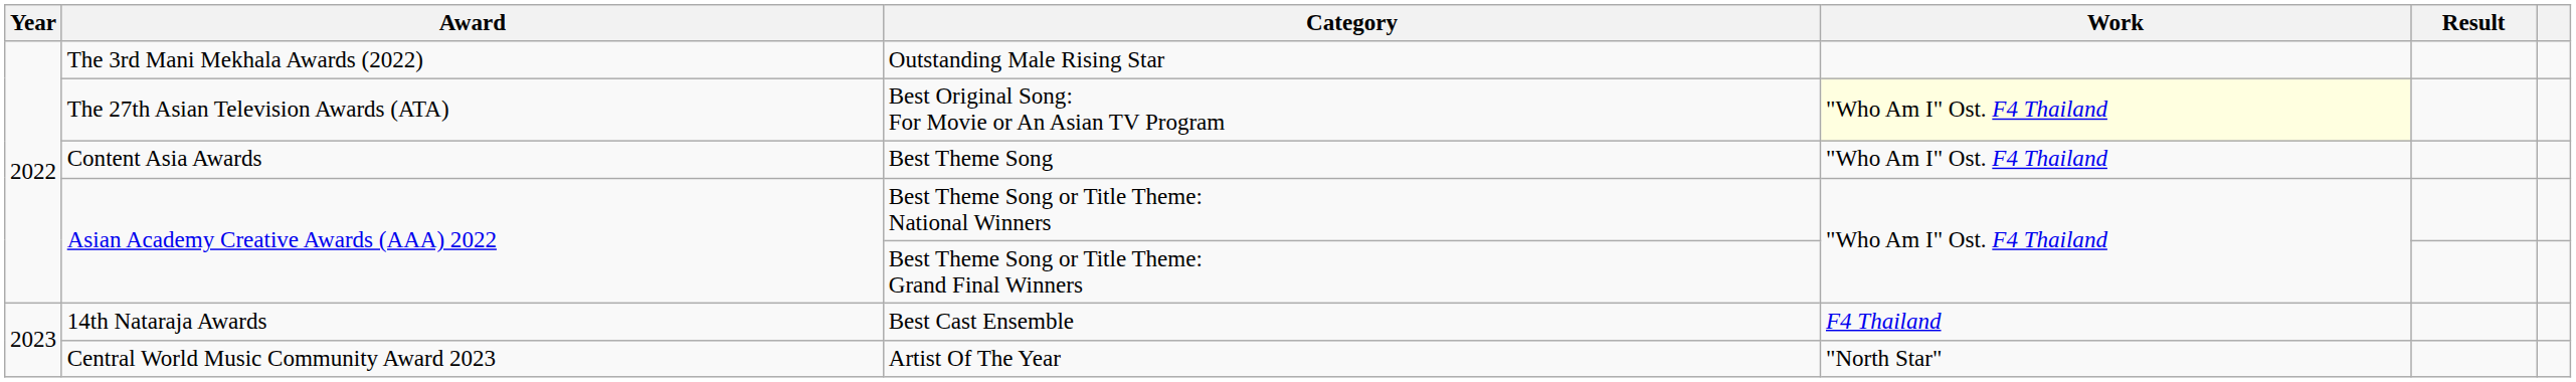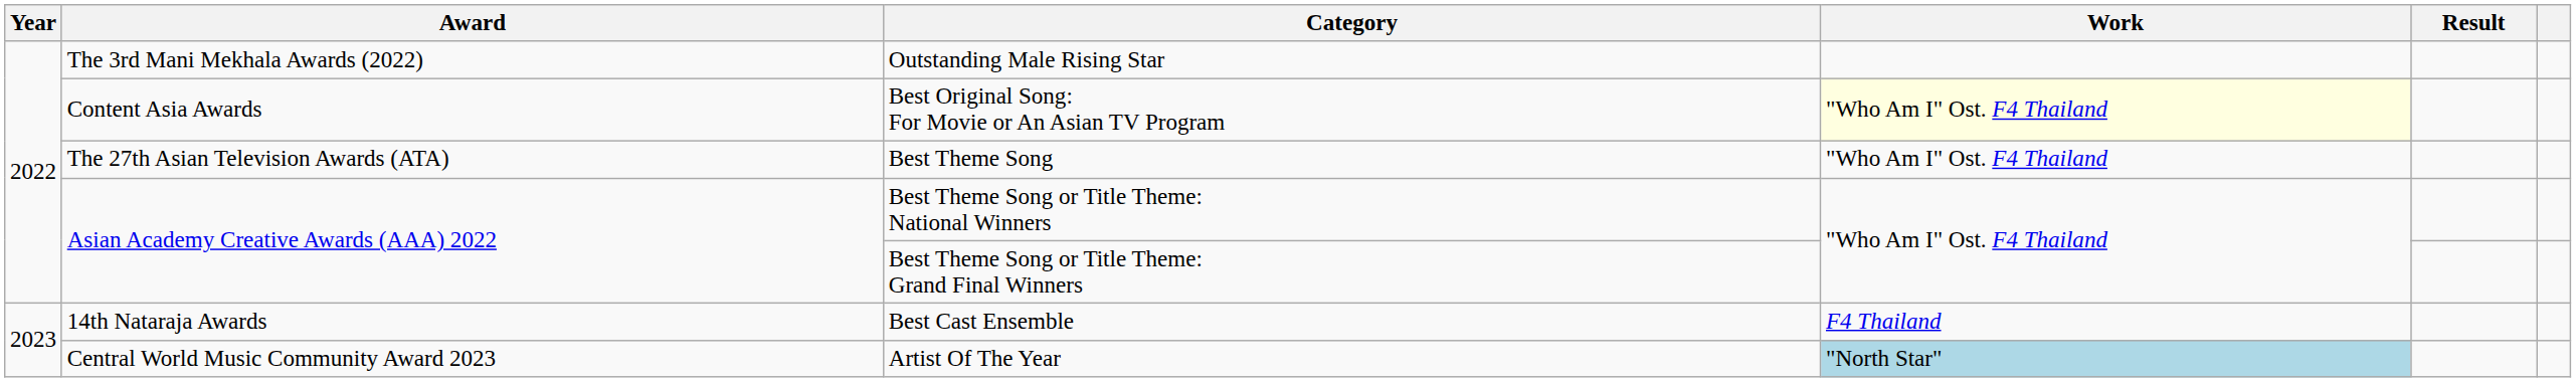 <table class="wikitable sortable">
 <tr>
 <th scope="col" style="width:1em;">Year</th>
 <th scope="col" style="width:35em;">Award</th>
 <th scope="col" style="width:40em;">Category</th>
 <th scope="col" style="width:25em;">Work</th>
 <th scope="col" style="width:5em;">Result</th>
 <th scope="col" style="width:1em;" class="unsortable"></th>
 </tr>
 <tr>
 <td rowspan="5">2022</td>
 <td>The 3rd Mani Mekhala Awards (2022)</td>
 <td>Outstanding Male Rising Star</td>
 <td></td>
 <td></td>
 <td></td>
 </tr>
 <tr>
-<td>The 27th Asian Television Awards (ATA)</td>
+<td>Content Asia Awards</td>
 <td>Best Original Song:<br>For Movie or An Asian TV Program</td>
 <td style="background: lightyellow;">"Who Am I" Ost. <em><a href='#'>F4 Thailand</a></em></td>
 <td></td>
 <td></td>
 </tr>
 <tr>
-<td>Content Asia Awards</td>
+<td>The 27th Asian Television Awards (ATA)</td>
 <td>Best Theme Song</td>
 <td>"Who Am I" Ost. <em><a href='#'>F4 Thailand</a></em></td>
 <td></td>
 <td></td>
 </tr>
 <tr>
 <td rowspan="2"><a href='#'>Asian Academy Creative Awards (AAA) 2022</a></td>
 <td>Best Theme Song or Title Theme:<br>National Winners</td>
 <td rowspan="2">"Who Am I" Ost. <em><a href='#'>F4 Thailand</a></em></td>
 <td></td>
 <td></td>
 </tr>
 <tr>
 <td>Best Theme Song or Title Theme:<br>Grand Final Winners</td>
 <td></td>
 <td></td>
 </tr>
 <tr>
 <td rowspan="5">2023</td>
 <td>14th Nataraja Awards</td>
 <td>Best Cast Ensemble</td>
 <td><em><a href='#'>F4 Thailand</a></em></td>
 <td></td>
 <td></td>
 </tr>
 <tr>
 <td>Central World Music Community Award 2023</td>
 <td>Artist Of The Year</td>
-<td>"North Star"</td>
+<td style="background: lightblue;">"North Star"</td>
 <td></td>
 <td></td>
 </tr>
 </table>
